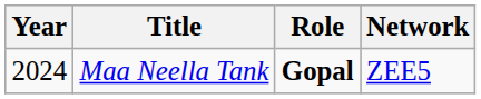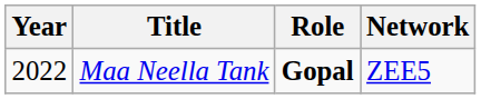 <table class="wikitable sortable">
 <tr>
 <th>Year</th>
 <th>Title</th>
 <th>Role</th>
 <th>Network</th>
 </tr>
 <tr>
-<td>2024</td>
+<td>2022</td>
 <td><em><a href='#'>Maa Neella Tank</a></em></td>
 <td><strong>Gopal</strong></td>
 <td><a href='#'>ZEE5</a></td>
 </tr>
 </table>
